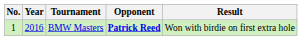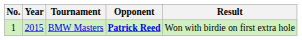 <table class="wikitable" style="font-size:95%;">
 <tr>
 <th>No.</th>
 <th>Year</th>
 <th>Tournament</th>
 <th>Opponent</th>
 <th>Result</th>
 </tr>
 <tr style="background:#D0F0C0;">
 <td align=center>1</td>
-<td><a href='#'>2016</a></td>
+<td><a href='#'>2015</a></td>
 <td><a href='#'>BMW Masters</a></td>
 <td><strong> <a href='#'>Patrick Reed</a></strong></td>
 <td>Won with birdie on first extra hole</td>
 </tr>
 </table>
